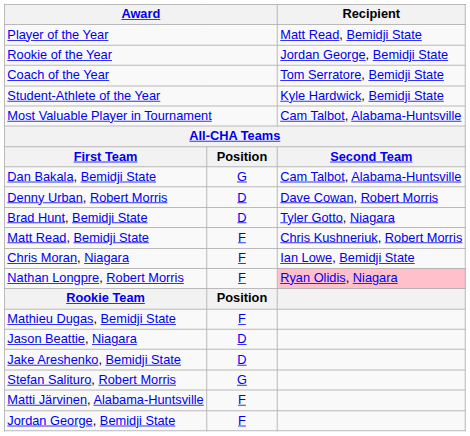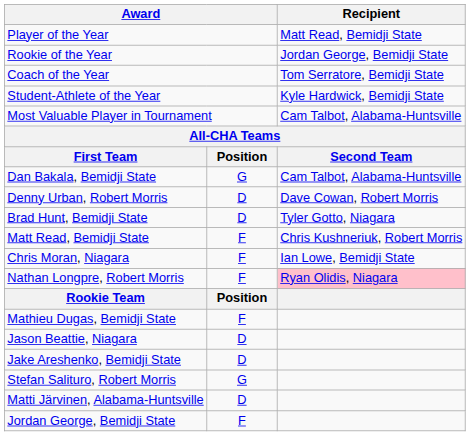 <table class="wikitable">
 <tr>
 <th colspan=2><a href='#'>Award</a></th>
 <th>Recipient</th>
 </tr>
 <tr>
 <td colspan=2><a href='#'>Player of the Year</a></td>
 <td><a href='#'>Matt Read</a>, <a href='#'>Bemidji State</a></td>
 </tr>
 <tr>
 <td colspan=2><a href='#'>Rookie of the Year</a></td>
 <td><a href='#'>Jordan George</a>, <a href='#'>Bemidji State</a></td>
 </tr>
 <tr>
 <td colspan=2><a href='#'>Coach of the Year</a></td>
 <td><a href='#'>Tom Serratore</a>, <a href='#'>Bemidji State</a></td>
 </tr>
 <tr>
 <td colspan=2><a href='#'>Student-Athlete of the Year</a></td>
 <td><a href='#'>Kyle Hardwick</a>, <a href='#'>Bemidji State</a></td>
 </tr>
 <tr>
 <td colspan=2><a href='#'>Most Valuable Player in Tournament</a></td>
 <td><a href='#'>Cam Talbot</a>, <a href='#'>Alabama-Huntsville</a></td>
 </tr>
 <tr>
 <th colspan=3><a href='#'>All-CHA Teams</a></th>
 </tr>
 <tr>
 <th><a href='#'>First Team</a></th>
 <th>  Position  </th>
 <th><a href='#'>Second Team</a></th>
 </tr>
 <tr>
 <td><a href='#'>Dan Bakala</a>, <a href='#'>Bemidji State</a></td>
 <td align=center><a href='#'>G</a></td>
 <td><a href='#'>Cam Talbot</a>, <a href='#'>Alabama-Huntsville</a></td>
 </tr>
 <tr>
 <td><a href='#'>Denny Urban</a>, <a href='#'>Robert Morris</a></td>
 <td align=center><a href='#'>D</a></td>
 <td><a href='#'>Dave Cowan</a>, <a href='#'>Robert Morris</a></td>
 </tr>
 <tr>
 <td><a href='#'>Brad Hunt</a>, <a href='#'>Bemidji State</a></td>
 <td align=center><a href='#'>D</a></td>
 <td><a href='#'>Tyler Gotto</a>, <a href='#'>Niagara</a></td>
 </tr>
 <tr>
 <td><a href='#'>Matt Read</a>, <a href='#'>Bemidji State</a></td>
 <td align=center><a href='#'>F</a></td>
 <td><a href='#'>Chris Kushneriuk</a>, <a href='#'>Robert Morris</a></td>
 </tr>
 <tr>
 <td><a href='#'>Chris Moran</a>, <a href='#'>Niagara</a></td>
 <td align=center><a href='#'>F</a></td>
 <td><a href='#'>Ian Lowe</a>, <a href='#'>Bemidji State</a></td>
 </tr>
 <tr>
 <td><a href='#'>Nathan Longpre</a>, <a href='#'>Robert Morris</a></td>
 <td align=center><a href='#'>F</a></td>
 <td style="background: pink;"><a href='#'>Ryan Olidis</a>, <a href='#'>Niagara</a></td>
 </tr>
 <tr>
 <th><a href='#'>Rookie Team</a></th>
 <th>  Position  </th>
 <th></th>
 </tr>
 <tr>
 <td><a href='#'>Mathieu Dugas</a>, <a href='#'>Bemidji State</a></td>
 <td align=center><a href='#'>F</a></td>
 <td></td>
 </tr>
 <tr>
 <td><a href='#'>Jason Beattie</a>, <a href='#'>Niagara</a></td>
 <td align=center><a href='#'>D</a></td>
 <td></td>
 </tr>
 <tr>
 <td><a href='#'>Jake Areshenko</a>, <a href='#'>Bemidji State</a></td>
 <td align=center><a href='#'>D</a></td>
 <td></td>
 </tr>
 <tr>
 <td><a href='#'>Stefan Salituro</a>, <a href='#'>Robert Morris</a></td>
 <td align=center><a href='#'>G</a></td>
 <td></td>
 </tr>
 <tr>
 <td><a href='#'>Matti Järvinen</a>, <a href='#'>Alabama-Huntsville</a></td>
-<td align=center><a href='#'>F</a></td>
+<td align=center><a href='#'>D</a></td>
 <td></td>
 </tr>
 <tr>
 <td><a href='#'>Jordan George</a>, <a href='#'>Bemidji State</a></td>
 <td align=center><a href='#'>F</a></td>
 <td></td>
 </tr>
 </table>
